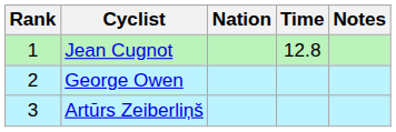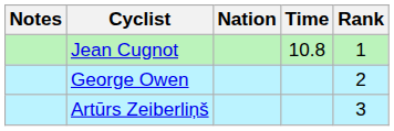 <table class="wikitable sortable" style="text-align:center">
 <tr>
-<th>Rank</th>
+<th>Notes</th>
 <th>Cyclist</th>
 <th>Nation</th>
 <th>Time</th>
-<th>Notes</th>
+<th>Rank</th>
 </tr>
 <tr bgcolor=bbf3bb>
-<td>1</td>
+<td></td>
 <td align=left><a href='#'>Jean Cugnot</a></td>
 <td align=left></td>
-<td>12.8</td>
-<td></td>
+<td>10.8</td>
+<td>1</td>
 </tr>
 <tr bgcolor=bbf3ff>
-<td>2</td>
+<td></td>
 <td align=left><a href='#'>George Owen</a></td>
 <td align=left></td>
 <td></td>
-<td></td>
+<td>2</td>
 </tr>
 <tr bgcolor=bbf3ff>
-<td>3</td>
+<td></td>
 <td align=left><a href='#'>Artūrs Zeiberliņš</a></td>
 <td align=left></td>
 <td></td>
-<td></td>
+<td>3</td>
 </tr>
 </table>
